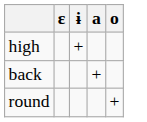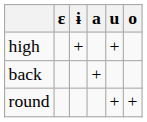 <table class="wikitable">
 <tr>
 <th></th>
 <th>ɛ</th>
 <th>ɨ</th>
 <th>a</th>
+<th>u</th>
 <th>o</th>
 </tr>
 <tr>
 <td>high</td>
 <td></td>
 <td>+</td>
 <td></td>
+<td>+</td>
 <td></td>
 </tr>
 <tr>
 <td>back</td>
 <td></td>
 <td></td>
 <td>+</td>
 <td></td>
+<td></td>
 </tr>
 <tr>
 <td>round</td>
 <td></td>
 <td></td>
 <td></td>
 <td>+</td>
+<td>+</td>
 </tr>
 </table>
